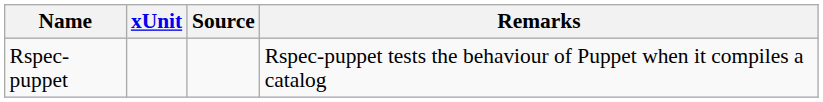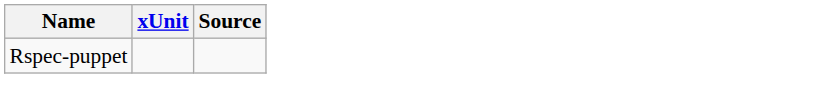 <table class="wikitable sortable">
 <tr>
 <th>Name</th>
 <th><a href='#'>xUnit</a></th>
 <th>Source</th>
-<th>Remarks</th>
 </tr>
 <tr>
 <td>Rspec-puppet</td>
 <td></td>
 <td></td>
-<td>Rspec-puppet tests the behaviour of Puppet when it compiles a catalog</td>
 </tr>
 </table>
